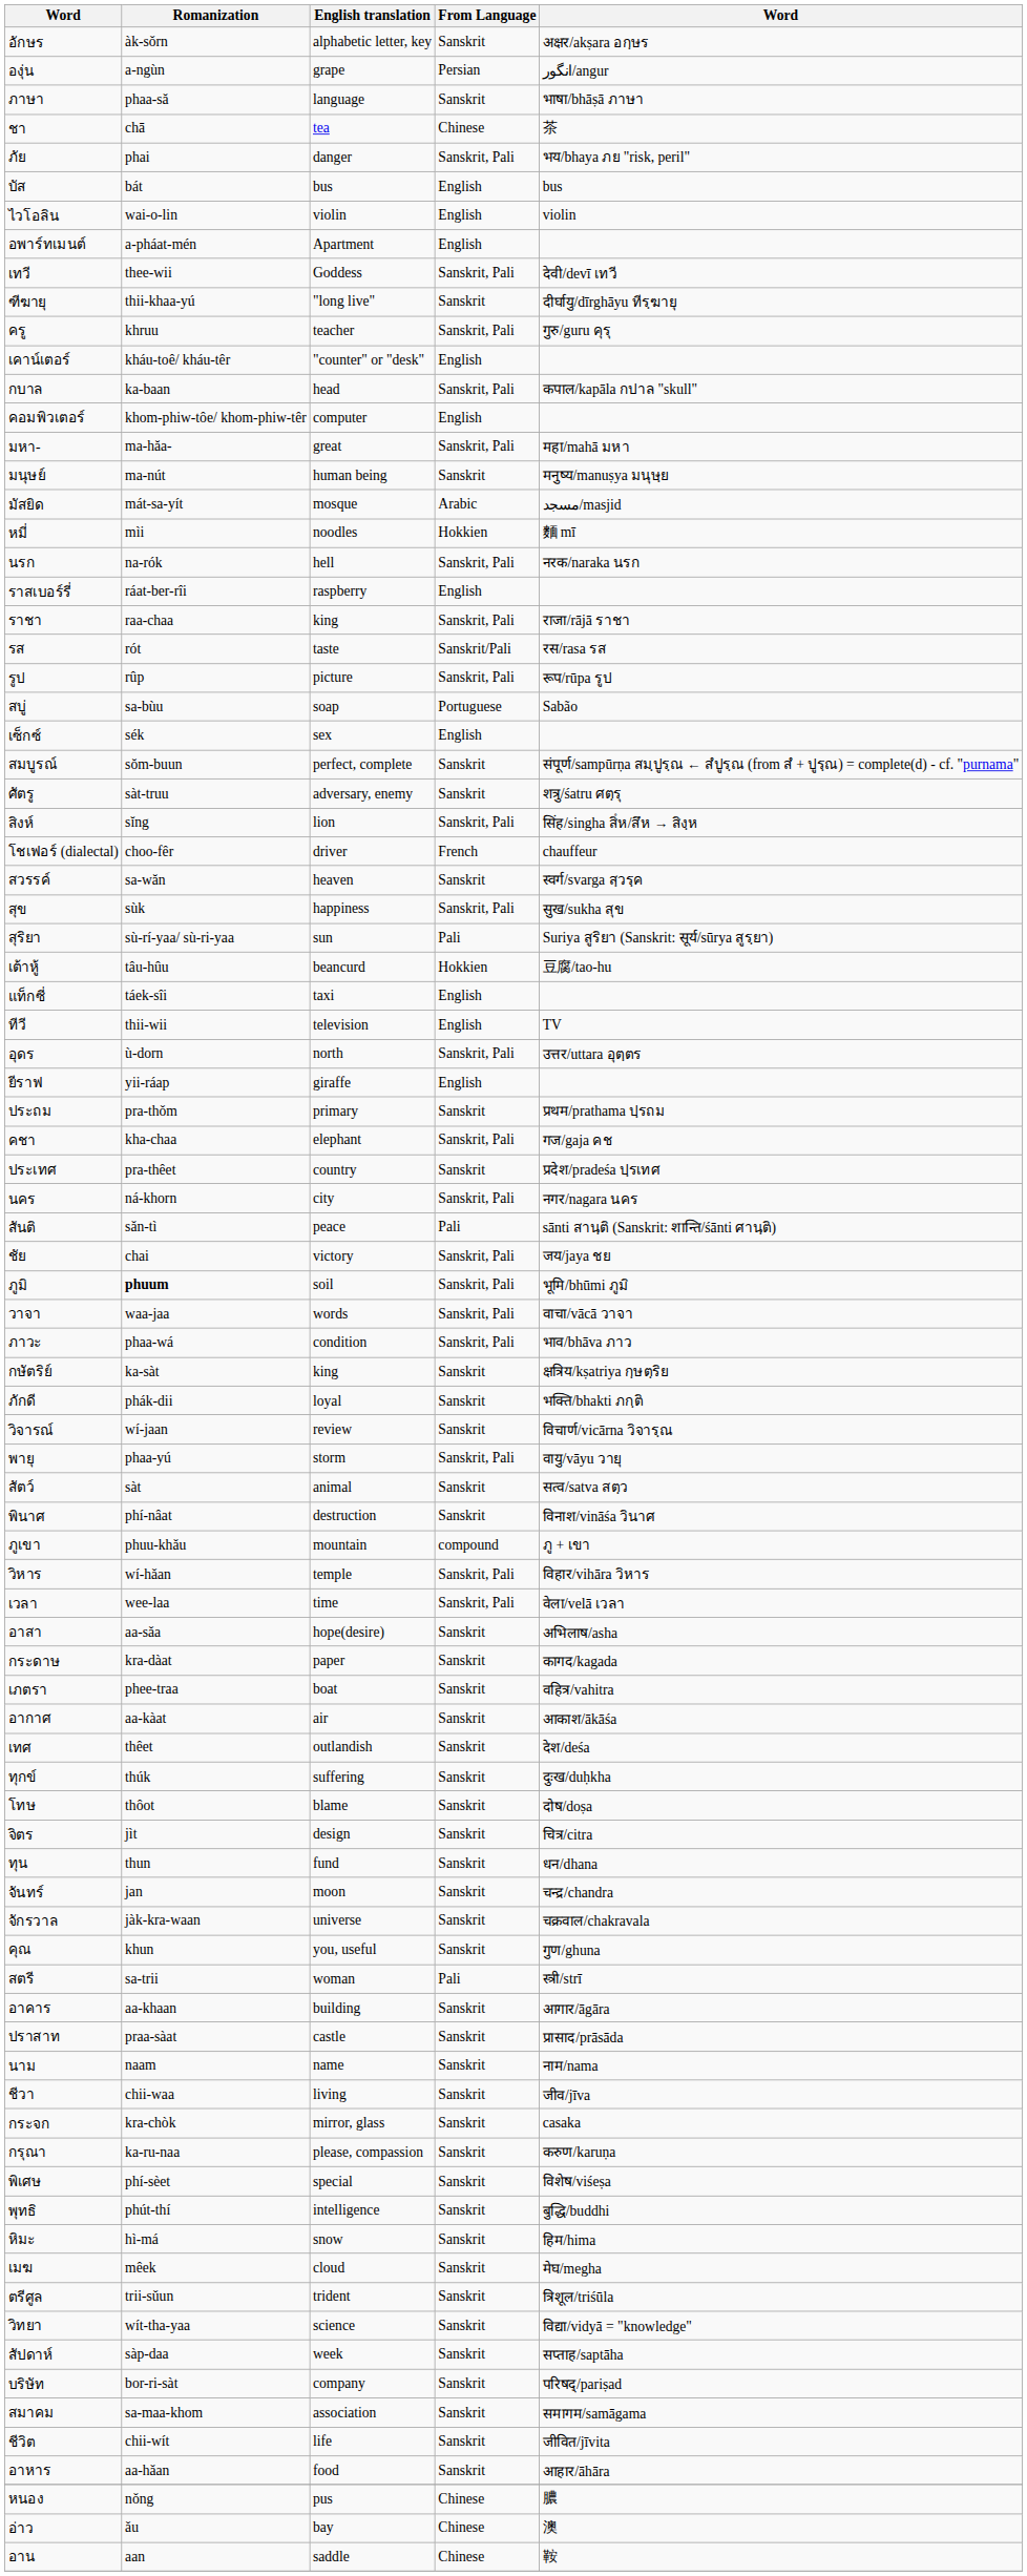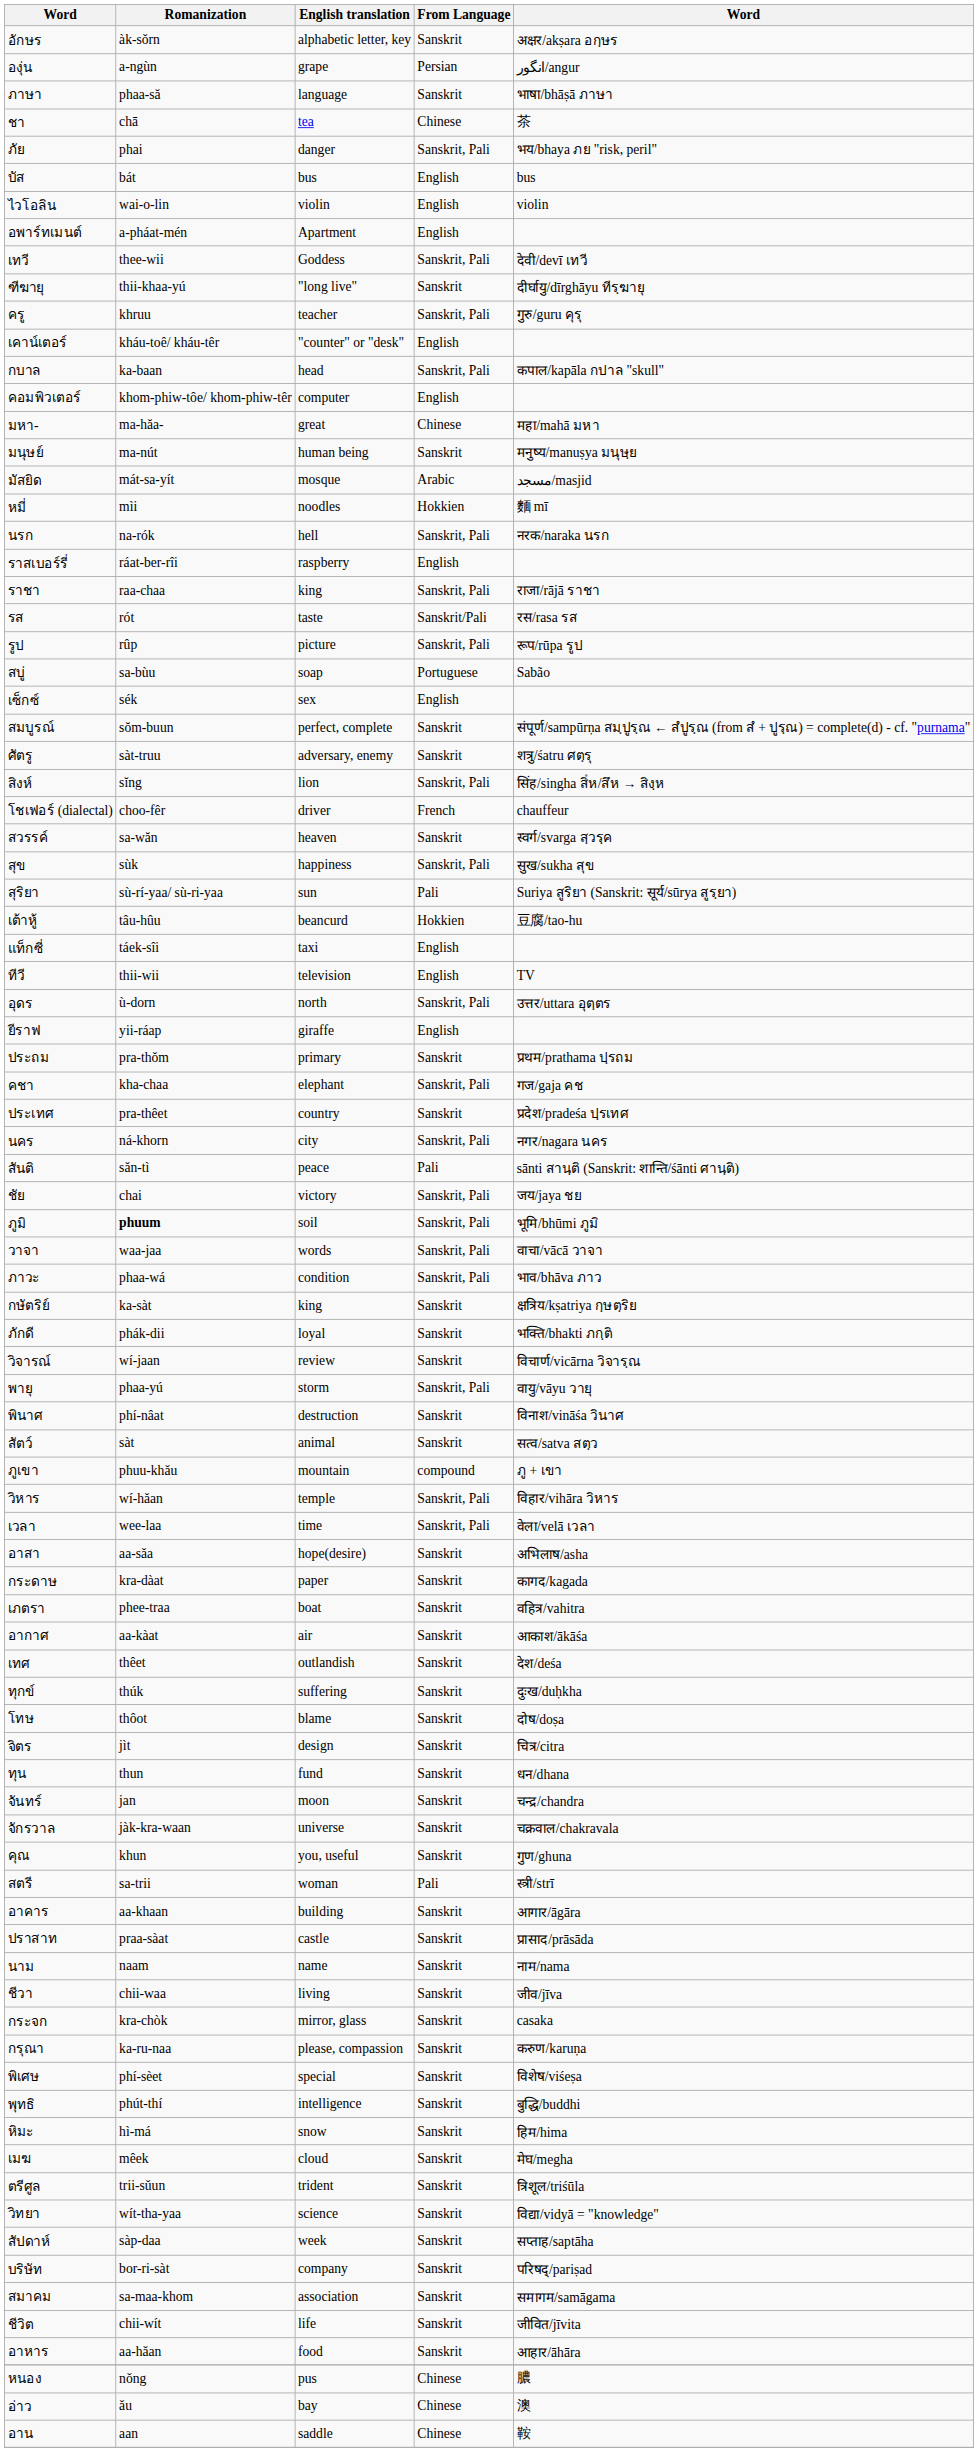 <table class="wikitable sortable">
 <tr>
 <th>Word</th>
 <th>Romanization</th>
 <th>English translation</th>
 <th>From Language</th>
 <th>Word</th>
 </tr>
 <tr>
 <td>อักษร</td>
 <td>àk-sǒrn</td>
 <td>alphabetic letter, key</td>
 <td>Sanskrit</td>
 <td>अक्षर/akṣara อกฺษร</td>
 </tr>
 <tr>
 <td>องุ่น</td>
 <td>a-ngùn</td>
 <td>grape</td>
 <td>Persian</td>
 <td>انگور/angur</td>
 </tr>
 <tr>
 <td>ภาษา</td>
 <td>phaa-să</td>
 <td>language</td>
 <td>Sanskrit</td>
 <td>भाषा/bhāṣā ภาษา</td>
 </tr>
 <tr>
 <td>ชา</td>
 <td>chā</td>
 <td><a href='#'>tea</a></td>
 <td>Chinese</td>
 <td>茶</td>
 </tr>
 <tr>
 <td>ภัย</td>
 <td>phai</td>
 <td>danger</td>
 <td>Sanskrit, Pali</td>
 <td>भय/bhaya ภย "risk, peril"</td>
 </tr>
 <tr>
 <td>บัส</td>
 <td>bát</td>
 <td>bus</td>
 <td>English</td>
 <td>bus</td>
 </tr>
 <tr>
 <td>ไวโอลิน</td>
 <td>wai-o-lin</td>
 <td>violin</td>
 <td>English</td>
 <td>violin</td>
 </tr>
 <tr>
 <td>อพาร์ทเมนต์</td>
 <td>a-pháat-mén</td>
 <td>Apartment</td>
 <td>English</td>
 <td></td>
 </tr>
 <tr>
 <td>เทวี</td>
 <td>thee-wii</td>
 <td>Goddess</td>
 <td>Sanskrit, Pali</td>
 <td>देवी/devī เทวี</td>
 </tr>
 <tr>
 <td>ฑีฆายุ</td>
 <td>thii-khaa-yú</td>
 <td>"long live"</td>
 <td>Sanskrit</td>
 <td>दीर्घायु/dīrghāyu ทีรฺฆายุ</td>
 </tr>
 <tr>
 <td>ครู</td>
 <td>khruu</td>
 <td>teacher</td>
 <td>Sanskrit, Pali</td>
 <td>गुरु/guru คุรุ</td>
 </tr>
 <tr>
 <td>เคาน์เตอร์</td>
 <td>kháu-toê/ kháu-têr</td>
 <td>"counter" or "desk"</td>
 <td>English</td>
 <td></td>
 </tr>
 <tr>
 <td>กบาล</td>
 <td>ka-baan</td>
 <td>head</td>
 <td>Sanskrit, Pali</td>
 <td>कपाल/kapāla กปาล "skull"</td>
 </tr>
 <tr>
 <td>คอมพิวเตอร์</td>
 <td>khom-phiw-tôe/ khom-phiw-têr</td>
 <td>computer</td>
 <td>English</td>
 <td></td>
 </tr>
 <tr>
 <td>มหา-</td>
 <td>ma-hăa-</td>
 <td>great</td>
-<td>Sanskrit, Pali</td>
+<td>Chinese</td>
 <td>महा/mahā มหา</td>
 </tr>
 <tr>
 <td>มนุษย์</td>
 <td>ma-nút</td>
 <td>human being</td>
 <td>Sanskrit</td>
 <td>मनुष्य/manuṣya มนุษฺย</td>
 </tr>
 <tr>
 <td>มัสยิด</td>
 <td>mát-sa-yít</td>
 <td>mosque</td>
 <td>Arabic</td>
 <td>مسجد/masjid</td>
 </tr>
 <tr>
 <td>หมี่</td>
 <td>mìi</td>
 <td>noodles</td>
 <td>Hokkien</td>
 <td>麵 mī</td>
 </tr>
 <tr>
 <td>นรก</td>
 <td>na-rók</td>
 <td>hell</td>
 <td>Sanskrit, Pali</td>
 <td>नरक/naraka นรก</td>
 </tr>
 <tr>
 <td>ราสเบอร์รี่</td>
 <td>ráat-ber-rîi</td>
 <td>raspberry</td>
 <td>English</td>
 <td></td>
 </tr>
 <tr>
 <td>ราชา</td>
 <td>raa-chaa</td>
 <td>king</td>
 <td>Sanskrit, Pali</td>
 <td>राजा/rājā ราชา</td>
 </tr>
 <tr>
 <td>รส</td>
 <td>rót</td>
 <td>taste</td>
 <td>Sanskrit/Pali</td>
 <td>रस/rasa รส</td>
 </tr>
 <tr>
 <td>รูป</td>
 <td>rûp</td>
 <td>picture</td>
 <td>Sanskrit, Pali</td>
 <td>रूप/rūpa รูป</td>
 </tr>
 <tr>
 <td>สบู่</td>
 <td>sa-bùu</td>
 <td>soap</td>
 <td>Portuguese</td>
 <td>Sabão</td>
 </tr>
 <tr>
 <td>เซ็กซ์</td>
 <td>sék</td>
 <td>sex</td>
 <td>English</td>
 <td></td>
 </tr>
 <tr>
 <td>สมบูรณ์</td>
 <td>sŏm-buun</td>
 <td>perfect, complete</td>
 <td>Sanskrit</td>
 <td>संपूर्ण/sampūrṇa สมฺปูรฺณ ← สํปูรฺณ (from สํ + ปูรฺณ) = complete(d) - cf. "<a href='#'>purnama</a>"</td>
 </tr>
 <tr>
 <td>ศัตรู</td>
 <td>sàt-truu</td>
 <td>adversary, enemy</td>
 <td>Sanskrit</td>
 <td>शत्रु/śatru ศตฺรุ</td>
 </tr>
 <tr>
 <td>สิงห์</td>
 <td>sĭng</td>
 <td>lion</td>
 <td>Sanskrit, Pali</td>
 <td>सिंह/singha สิํห/สึห → สิงฺห</td>
 </tr>
 <tr>
 <td>โชเฟอร์ (dialectal)</td>
 <td>choo-fêr</td>
 <td>driver</td>
 <td>French</td>
 <td>chauffeur</td>
 </tr>
 <tr>
 <td>สวรรค์</td>
 <td>sa-wăn</td>
 <td>heaven</td>
 <td>Sanskrit</td>
 <td>स्वर्ग/svarga สฺวรฺค</td>
 </tr>
 <tr>
 <td>สุข</td>
 <td>sùk</td>
 <td>happiness</td>
 <td>Sanskrit, Pali</td>
 <td>सुख/sukha สุข</td>
 </tr>
 <tr>
 <td>สุริยา</td>
 <td>sù-rí-yaa/ sù-ri-yaa</td>
 <td>sun</td>
 <td>Pali</td>
 <td>Suriya สูริยา (Sanskrit: सूर्य/sūrya สูรฺยา)</td>
 </tr>
 <tr>
 <td>เต้าหู้</td>
 <td>tâu-hûu</td>
 <td>beancurd</td>
 <td>Hokkien</td>
 <td>豆腐/tao-hu</td>
 </tr>
 <tr>
 <td>แท็กซี่</td>
 <td>táek-sîi</td>
 <td>taxi</td>
 <td>English</td>
 <td></td>
 </tr>
 <tr>
 <td>ทีวี</td>
 <td>thii-wii</td>
 <td>television</td>
 <td>English</td>
 <td>TV</td>
 </tr>
 <tr>
 <td>อุดร</td>
 <td>ù-dorn</td>
 <td>north</td>
 <td>Sanskrit, Pali</td>
 <td>उत्तर/uttara อุตฺตร</td>
 </tr>
 <tr>
 <td>ยีราฟ</td>
 <td>yii-ráap</td>
 <td>giraffe</td>
 <td>English</td>
 <td></td>
 </tr>
 <tr>
 <td>ประถม</td>
 <td>pra-thǒm</td>
 <td>primary</td>
 <td>Sanskrit</td>
 <td>प्रथम/prathama ปฺรถม</td>
 </tr>
 <tr>
 <td>คชา</td>
 <td>kha-chaa</td>
 <td>elephant</td>
 <td>Sanskrit, Pali</td>
 <td>गज/gaja คช</td>
 </tr>
 <tr>
 <td>ประเทศ</td>
 <td>pra-thêet</td>
 <td>country</td>
 <td>Sanskrit</td>
 <td>प्रदेश/pradeśa ปฺรเทศ</td>
 </tr>
 <tr>
 <td>นคร</td>
 <td>ná-khorn</td>
 <td>city</td>
 <td>Sanskrit, Pali</td>
 <td>नगर/nagara นคร</td>
 </tr>
 <tr>
 <td>สันติ</td>
 <td>sǎn-tì</td>
 <td>peace</td>
 <td>Pali</td>
 <td>sānti สานฺติ (Sanskrit: शान्ति/śānti ศานฺติ)</td>
 </tr>
 <tr>
 <td>ชัย</td>
 <td>chai</td>
 <td>victory</td>
 <td>Sanskrit, Pali</td>
 <td>जय/jaya ชย</td>
 </tr>
 <tr>
 <td>ภูมิ</td>
 <td><strong>phuum</strong></td>
 <td>soil</td>
 <td>Sanskrit, Pali</td>
 <td>भूमि/bhūmi ภูมิ</td>
 </tr>
 <tr>
 <td>วาจา</td>
 <td>waa-jaa</td>
 <td>words</td>
 <td>Sanskrit, Pali</td>
 <td>वाचा/vācā วาจา</td>
 </tr>
 <tr>
 <td>ภาวะ</td>
 <td>phaa-wá</td>
 <td>condition</td>
 <td>Sanskrit, Pali</td>
 <td>भाव/bhāva ภาว</td>
 </tr>
 <tr>
 <td>กษัตริย์</td>
 <td>ka-sàt</td>
 <td>king</td>
 <td>Sanskrit</td>
 <td>क्षत्रिय/kṣatriya กฺษตฺริย</td>
 </tr>
 <tr>
 <td>ภักดี</td>
 <td>phák-dii</td>
 <td>loyal</td>
 <td>Sanskrit</td>
 <td>भक्ति/bhakti ภกฺติ</td>
 </tr>
 <tr>
 <td>วิจารณ์</td>
 <td>wí-jaan</td>
 <td>review</td>
 <td>Sanskrit</td>
 <td>विचार्ण/vicārna วิจารฺณ</td>
 </tr>
 <tr>
 <td>พายุ</td>
 <td>phaa-yú</td>
 <td>storm</td>
 <td>Sanskrit, Pali</td>
 <td>वायु/vāyu วายุ</td>
 </tr>
 <tr>
+<td>พินาศ</td>
+<td>phí-nâat</td>
+<td>destruction</td>
+<td>Sanskrit</td>
+<td>विनाश/vināśa วินาศ</td>
+</tr>
+<tr>
 <td>สัตว์</td>
 <td>sàt</td>
 <td>animal</td>
 <td>Sanskrit</td>
 <td>सत्व/satva สตฺว</td>
-</tr>
-<tr>
-<td>พินาศ</td>
-<td>phí-nâat</td>
-<td>destruction</td>
-<td>Sanskrit</td>
-<td>विनाश/vināśa วินาศ</td>
 </tr>
 <tr>
 <td>ภูเขา</td>
 <td>phuu-khǎu</td>
 <td>mountain</td>
 <td>compound</td>
 <td>ภู + เขา</td>
 </tr>
 <tr>
 <td>วิหาร</td>
 <td>wí-hǎan</td>
 <td>temple</td>
 <td>Sanskrit, Pali</td>
 <td>विहार/vihāra วิหาร</td>
 </tr>
 <tr>
 <td>เวลา</td>
 <td>wee-laa</td>
 <td>time</td>
 <td>Sanskrit, Pali</td>
 <td>वेला/velā เวลา</td>
 </tr>
 <tr>
 <td>อาสา</td>
 <td>aa-sǎa</td>
 <td>hope(desire)</td>
 <td>Sanskrit</td>
 <td>अभिलाष/asha</td>
 </tr>
 <tr>
 <td>กระดาษ</td>
 <td>kra-dàat</td>
 <td>paper</td>
 <td>Sanskrit</td>
 <td>कागद/kagada</td>
 </tr>
 <tr>
 <td>เภตรา</td>
 <td>phee-traa</td>
 <td>boat</td>
 <td>Sanskrit</td>
 <td>वहित्र/vahitra</td>
 </tr>
 <tr>
 <td>อากาศ</td>
 <td>aa-kàat</td>
 <td>air</td>
 <td>Sanskrit</td>
 <td>आकाश/ākāśa</td>
 </tr>
 <tr>
 <td>เทศ</td>
 <td>thêet</td>
 <td>outlandish</td>
 <td>Sanskrit</td>
 <td>देश/deśa</td>
 </tr>
 <tr>
 <td>ทุกข์</td>
 <td>thúk</td>
 <td>suffering</td>
 <td>Sanskrit</td>
 <td>दुःख/duḥkha</td>
 </tr>
 <tr>
 <td>โทษ</td>
 <td>thôot</td>
 <td>blame</td>
 <td>Sanskrit</td>
 <td>दोष/doṣa</td>
 </tr>
 <tr>
 <td>จิตร</td>
 <td>jìt</td>
 <td>design</td>
 <td>Sanskrit</td>
 <td>चित्र/citra</td>
 </tr>
 <tr>
 <td>ทุน</td>
 <td>thun</td>
 <td>fund</td>
 <td>Sanskrit</td>
 <td>धन/dhana</td>
 </tr>
 <tr>
 <td>จันทร์</td>
 <td>jan</td>
 <td>moon</td>
 <td>Sanskrit</td>
 <td>चन्द्र/chandra</td>
 </tr>
 <tr>
 <td>จักรวาล</td>
 <td>jàk-kra-waan</td>
 <td>universe</td>
 <td>Sanskrit</td>
 <td>चक्रवाल/chakravala</td>
 </tr>
 <tr>
 <td>คุณ</td>
 <td>khun</td>
 <td>you, useful</td>
 <td>Sanskrit</td>
 <td>गुण/ghuna</td>
 </tr>
 <tr>
 <td>สตรี</td>
 <td>sa-trii</td>
 <td>woman</td>
 <td>Pali</td>
 <td>स्त्री/strī</td>
 </tr>
 <tr>
 <td>อาคาร</td>
 <td>aa-khaan</td>
 <td>building</td>
 <td>Sanskrit</td>
 <td>आगार/āgāra</td>
 </tr>
 <tr>
 <td>ปราสาท</td>
 <td>praa-sàat</td>
 <td>castle</td>
 <td>Sanskrit</td>
 <td>प्रासाद/prāsāda</td>
 </tr>
 <tr>
 <td>นาม</td>
 <td>naam</td>
 <td>name</td>
 <td>Sanskrit</td>
 <td>नाम/nama</td>
 </tr>
 <tr>
 <td>ชีวา</td>
 <td>chii-waa</td>
 <td>living</td>
 <td>Sanskrit</td>
 <td>जीव/jīva</td>
 </tr>
 <tr>
 <td>กระจก</td>
 <td>kra-chòk</td>
 <td>mirror, glass</td>
 <td>Sanskrit</td>
 <td>casaka</td>
 </tr>
 <tr>
 <td>กรุณา</td>
 <td>ka-ru-naa</td>
 <td>please, compassion</td>
 <td>Sanskrit</td>
 <td>करुण/karuṇa</td>
 </tr>
 <tr>
 <td>พิเศษ</td>
 <td>phí-sèet</td>
 <td>special</td>
 <td>Sanskrit</td>
 <td>विशेष/viśeṣa</td>
 </tr>
 <tr>
 <td>พุทธิ</td>
 <td>phút-thí</td>
 <td>intelligence</td>
 <td>Sanskrit</td>
 <td>बुद्धि/buddhi</td>
 </tr>
 <tr>
 <td>หิมะ</td>
 <td>hì-má</td>
 <td>snow</td>
 <td>Sanskrit</td>
 <td>हिम/hima</td>
 </tr>
 <tr>
 <td>เมฆ</td>
 <td>mêek</td>
 <td>cloud</td>
 <td>Sanskrit</td>
 <td>मेघ/megha</td>
 </tr>
 <tr>
 <td>ตรีศูล</td>
 <td>trii-sǔun</td>
 <td>trident</td>
 <td>Sanskrit</td>
 <td>त्रिशूल/triśūla</td>
 </tr>
 <tr>
 <td>วิทยา</td>
 <td>wít-tha-yaa</td>
 <td>science</td>
 <td>Sanskrit</td>
 <td>विद्या/vidyā = "knowledge"</td>
 </tr>
 <tr>
 <td>สัปดาห์</td>
 <td>sàp-daa</td>
 <td>week</td>
 <td>Sanskrit</td>
 <td>सप्ताह/saptāha</td>
 </tr>
 <tr>
 <td>บริษัท</td>
 <td>bor-ri-sàt</td>
 <td>company</td>
 <td>Sanskrit</td>
 <td>परिषद्/pariṣad</td>
 </tr>
 <tr>
 <td>สมาคม</td>
 <td>sa-maa-khom</td>
 <td>association</td>
 <td>Sanskrit</td>
 <td>समागम/samāgama</td>
 </tr>
 <tr>
 <td>ชีวิต</td>
 <td>chii-wít</td>
 <td>life</td>
 <td>Sanskrit</td>
 <td>जीवित/jīvita</td>
 </tr>
 <tr>
 <td>อาหาร</td>
 <td>aa-hǎan</td>
 <td>food</td>
 <td>Sanskrit</td>
 <td>आहार/āhāra</td>
 </tr>
 <tr>
 </tr>
 <tr>
 <td>หนอง</td>
 <td>nǒng</td>
 <td>pus</td>
 <td>Chinese</td>
 <td>膿</td>
 </tr>
 <tr>
 <td>อ่าว</td>
 <td>ǎu</td>
 <td>bay</td>
 <td>Chinese</td>
 <td>澳</td>
 </tr>
 <tr>
 <td>อาน</td>
 <td>aan</td>
 <td>saddle</td>
 <td>Chinese</td>
 <td>鞍</td>
 </tr>
 <tr>
 </tr>
 </table>
